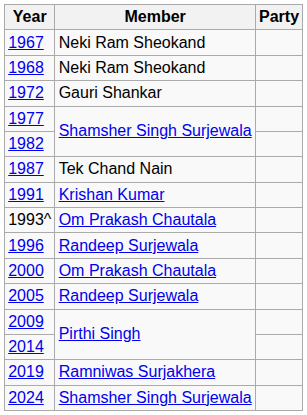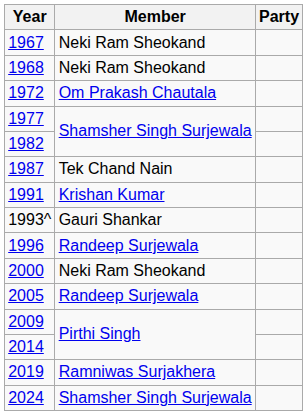 <table class="wikitable">
 <tr>
 <th>Year</th>
 <th>Member</th>
 <th colspan="2">Party</th>
 </tr>
 <tr>
 <td><a href='#'>1967</a></td>
 <td>Neki Ram Sheokand</td>
 <td></td>
 </tr>
 <tr>
 <td><a href='#'>1968</a></td>
 <td>Neki Ram Sheokand</td>
 <td></td>
 </tr>
 <tr>
 <td><a href='#'>1972</a></td>
-<td>Gauri Shankar</td>
+<td><a href='#'>Om Prakash Chautala</a></td>
 <td></td>
 </tr>
 <tr>
 <td><a href='#'>1977</a></td>
 <td rowspan=2><a href='#'>Shamsher Singh Surjewala</a></td>
 <td></td>
 </tr>
 <tr>
 <td><a href='#'>1982</a></td>
 </tr>
 <tr>
 <td><a href='#'>1987</a></td>
 <td>Tek Chand Nain</td>
 <td></td>
 </tr>
 <tr>
 <td><a href='#'>1991</a></td>
 <td><a href='#'>Krishan Kumar</a></td>
 <td></td>
 </tr>
 <tr>
 <td>1993^</td>
-<td><a href='#'>Om Prakash Chautala</a></td>
+<td>Gauri Shankar</td>
 <td></td>
 </tr>
 <tr>
 <td><a href='#'>1996</a></td>
 <td><a href='#'>Randeep Surjewala</a></td>
 <td></td>
 </tr>
 <tr>
 <td><a href='#'>2000</a></td>
-<td><a href='#'>Om Prakash Chautala</a></td>
+<td>Neki Ram Sheokand</td>
 <td></td>
 </tr>
 <tr>
 <td><a href='#'>2005</a></td>
 <td><a href='#'>Randeep Surjewala</a></td>
 <td></td>
 </tr>
 <tr>
 <td><a href='#'>2009</a></td>
 <td rowspan=2><a href='#'>Pirthi Singh</a></td>
 <td></td>
 </tr>
 <tr>
 <td><a href='#'>2014</a></td>
 </tr>
 <tr>
 <td><a href='#'>2019</a></td>
 <td><a href='#'>Ramniwas Surjakhera</a></td>
 <td></td>
 </tr>
 <tr>
 <td><a href='#'>2024</a></td>
 <td><a href='#'>Shamsher Singh Surjewala</a></td>
 <td></td>
 </tr>
 </table>
